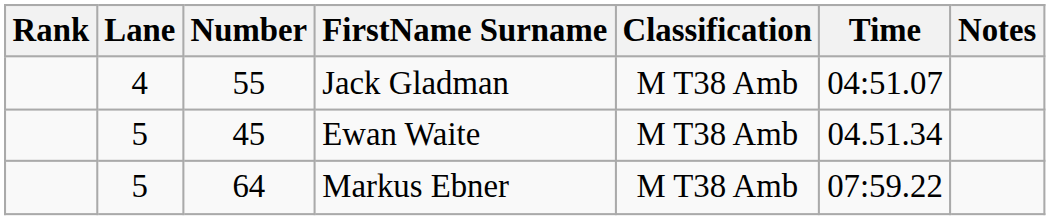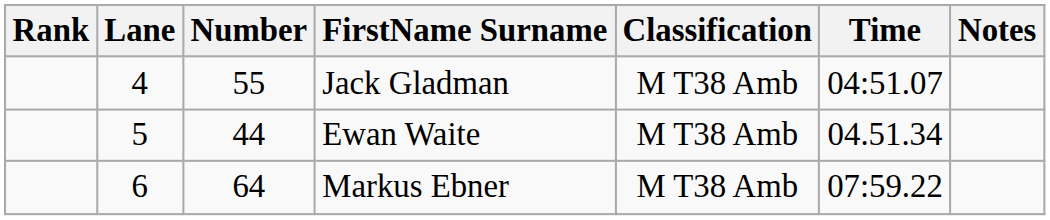 <table class="wikitable sortable" style="text-align:center">
 <tr>
 <th>Rank</th>
 <th>Lane</th>
 <th>Number</th>
 <th>FirstName Surname</th>
 <th>Classification</th>
 <th>Time</th>
 <th>Notes</th>
 </tr>
 <tr>
 <td></td>
 <td>4</td>
 <td>55</td>
 <td style="text-align:left"> Jack Gladman</td>
 <td>M T38 Amb</td>
 <td>04:51.07</td>
 <td></td>
 </tr>
 <tr>
 <td></td>
 <td>5</td>
-<td>45</td>
+<td>44</td>
 <td style="text-align:left"> Ewan Waite</td>
 <td>M T38 Amb</td>
 <td>04.51.34</td>
 <td></td>
 </tr>
 <tr>
 <td></td>
-<td>5</td>
+<td>6</td>
 <td>64</td>
 <td style="text-align:left"> Markus Ebner</td>
 <td>M T38 Amb</td>
 <td>07:59.22</td>
 <td></td>
 </tr>
 </table>
